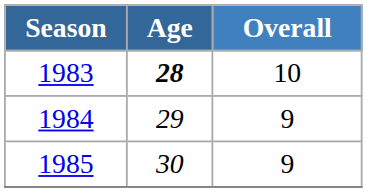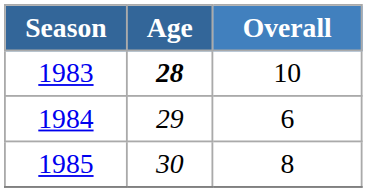 <table class="wikitable" style="font-size:95%; text-align:center; border:grey solid 1px; border-collapse:collapse; background:#ffffff;">
 <tr>
 <th style="background-color:#369; color:white; width:60px;"> Season </th>
 <th style="background-color:#369; color:white; width:40px;"> Age </th>
 <th style="background-color:#4180be; color:white; width:75px;">Overall</th>
 </tr>
 <tr>
 <td><a href='#'>1983</a></td>
 <td><strong><em>28</em></strong></td>
 <td>10</td>
 </tr>
 <tr>
 <td><a href='#'>1984</a></td>
 <td><em>29</em></td>
-<td>9</td>
+<td>6</td>
 </tr>
 <tr>
 <td><a href='#'>1985</a></td>
 <td><em>30</em></td>
-<td>9</td>
+<td>8</td>
 </tr>
 <tr>
 </tr>
 </table>
